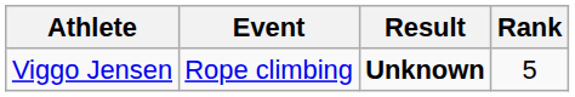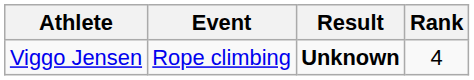 <table class=wikitable style="font-size:90%">
 <tr>
 <th>Athlete</th>
 <th>Event</th>
 <th>Result</th>
 <th>Rank</th>
 </tr>
 <tr>
 <td><a href='#'>Viggo Jensen</a></td>
 <td><a href='#'>Rope climbing</a></td>
 <td align="center"><strong>Unknown</strong></td>
-<td align="center">5</td>
+<td align="center">4</td>
 </tr>
 </table>
